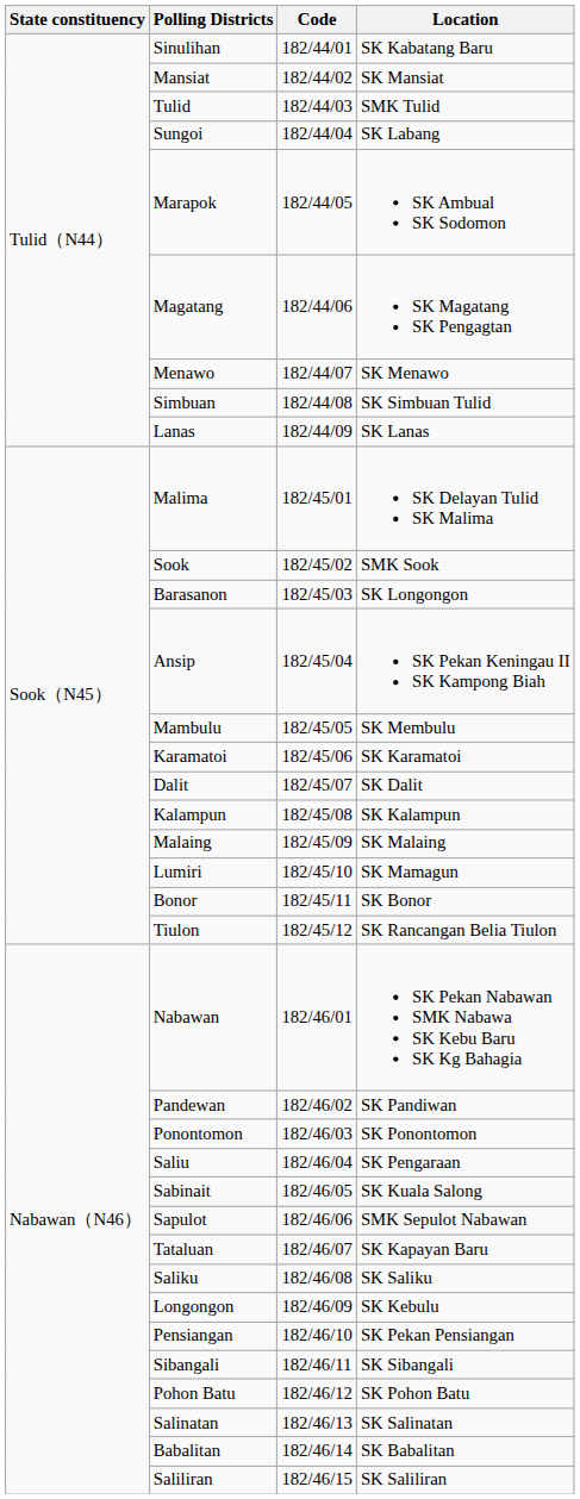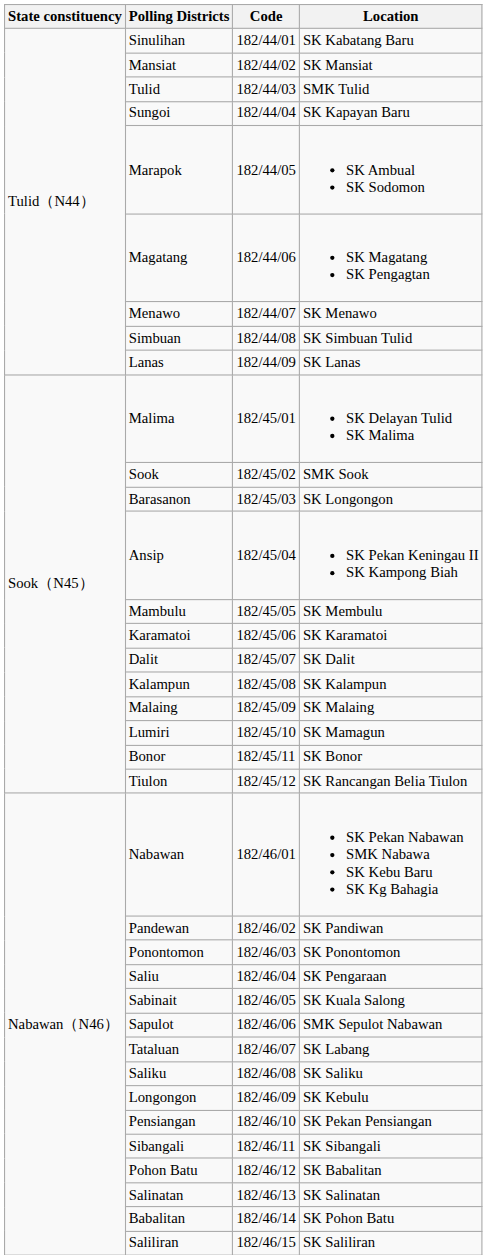 <table class="wikitable sortable mw-collapsible" style="white-space:nowrap;font-size:85%">
 <tr>
 <th>State constituency</th>
 <th>Polling Districts</th>
 <th>Code</th>
 <th>Location</th>
 </tr>
 <tr>
 <td rowspan="9">Tulid（N44）</td>
 <td>Sinulihan</td>
 <td>182/44/01</td>
 <td>SK Kabatang Baru</td>
 </tr>
 <tr>
 <td>Mansiat</td>
 <td>182/44/02</td>
 <td>SK Mansiat</td>
 </tr>
 <tr>
 <td>Tulid</td>
 <td>182/44/03</td>
 <td>SMK Tulid</td>
 </tr>
 <tr>
 <td>Sungoi</td>
 <td>182/44/04</td>
-<td>SK Labang</td>
+<td>SK Kapayan Baru</td>
 </tr>
 <tr>
 <td>Marapok</td>
 <td>182/44/05</td>
 <td><br><ul><li>SK Ambual</li><li>SK Sodomon</li></ul></td>
 </tr>
 <tr>
 <td>Magatang</td>
 <td>182/44/06</td>
 <td><br><ul><li>SK Magatang</li><li>SK Pengagtan</li></ul></td>
 </tr>
 <tr>
 <td>Menawo</td>
 <td>182/44/07</td>
 <td>SK Menawo</td>
 </tr>
 <tr>
 <td>Simbuan</td>
 <td>182/44/08</td>
 <td>SK Simbuan Tulid</td>
 </tr>
 <tr>
 <td>Lanas</td>
 <td>182/44/09</td>
 <td>SK Lanas</td>
 </tr>
 <tr>
 <td rowspan="12">Sook（N45）</td>
 <td>Malima</td>
 <td>182/45/01</td>
 <td><br><ul><li>SK Delayan Tulid</li><li>SK Malima</li></ul></td>
 </tr>
 <tr>
 <td>Sook</td>
 <td>182/45/02</td>
 <td>SMK Sook</td>
 </tr>
 <tr>
 <td>Barasanon</td>
 <td>182/45/03</td>
 <td>SK Longongon</td>
 </tr>
 <tr>
 <td>Ansip</td>
 <td>182/45/04</td>
 <td><br><ul><li>SK Pekan Keningau II</li><li>SK Kampong Biah</li></ul></td>
 </tr>
 <tr>
 <td>Mambulu</td>
 <td>182/45/05</td>
 <td>SK Membulu</td>
 </tr>
 <tr>
 <td>Karamatoi</td>
 <td>182/45/06</td>
 <td>SK Karamatoi</td>
 </tr>
 <tr>
 <td>Dalit</td>
 <td>182/45/07</td>
 <td>SK Dalit</td>
 </tr>
 <tr>
 <td>Kalampun</td>
 <td>182/45/08</td>
 <td>SK Kalampun</td>
 </tr>
 <tr>
 <td>Malaing</td>
 <td>182/45/09</td>
 <td>SK Malaing</td>
 </tr>
 <tr>
 <td>Lumiri</td>
 <td>182/45/10</td>
 <td>SK Mamagun</td>
 </tr>
 <tr>
 <td>Bonor</td>
 <td>182/45/11</td>
 <td>SK Bonor</td>
 </tr>
 <tr>
 <td>Tiulon</td>
 <td>182/45/12</td>
 <td>SK Rancangan Belia Tiulon</td>
 </tr>
 <tr>
 <td rowspan="15">Nabawan（N46）</td>
 <td>Nabawan</td>
 <td>182/46/01</td>
 <td><br><ul><li>SK Pekan Nabawan</li><li>SMK Nabawa</li><li>SK Kebu Baru</li><li>SK Kg Bahagia</li></ul></td>
 </tr>
 <tr>
 <td>Pandewan</td>
 <td>182/46/02</td>
 <td>SK Pandiwan</td>
 </tr>
 <tr>
 <td>Ponontomon</td>
 <td>182/46/03</td>
 <td>SK Ponontomon</td>
 </tr>
 <tr>
 <td>Saliu</td>
 <td>182/46/04</td>
 <td>SK Pengaraan</td>
 </tr>
 <tr>
 <td>Sabinait</td>
 <td>182/46/05</td>
 <td>SK Kuala Salong</td>
 </tr>
 <tr>
 <td>Sapulot</td>
 <td>182/46/06</td>
 <td>SMK Sepulot Nabawan</td>
 </tr>
 <tr>
 <td>Tataluan</td>
 <td>182/46/07</td>
-<td>SK Kapayan Baru</td>
+<td>SK Labang</td>
 </tr>
 <tr>
 <td>Saliku</td>
 <td>182/46/08</td>
 <td>SK Saliku</td>
 </tr>
 <tr>
 <td>Longongon</td>
 <td>182/46/09</td>
 <td>SK Kebulu</td>
 </tr>
 <tr>
 <td>Pensiangan</td>
 <td>182/46/10</td>
 <td>SK Pekan Pensiangan</td>
 </tr>
 <tr>
 <td>Sibangali</td>
 <td>182/46/11</td>
 <td>SK Sibangali</td>
 </tr>
 <tr>
 <td>Pohon Batu</td>
 <td>182/46/12</td>
-<td>SK Pohon Batu</td>
+<td>SK Babalitan</td>
 </tr>
 <tr>
 <td>Salinatan</td>
 <td>182/46/13</td>
 <td>SK Salinatan</td>
 </tr>
 <tr>
 <td>Babalitan</td>
 <td>182/46/14</td>
-<td>SK Babalitan</td>
+<td>SK Pohon Batu</td>
 </tr>
 <tr>
 <td>Saliliran</td>
 <td>182/46/15</td>
 <td>SK Saliliran</td>
 </tr>
 </table>
